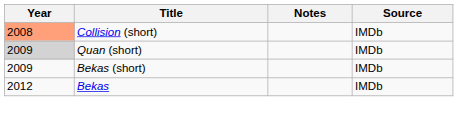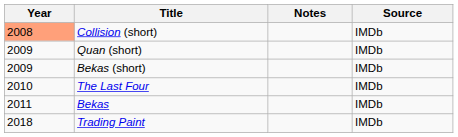 <table class="wikitable sortable" width="100%">
 <tr>
 <th>Year</th>
 <th>Title</th>
 <th class="unsortable">Notes</th>
 <th class="unsortable">Source</th>
 </tr>
 <tr>
 <td style="background: lightsalmon;">2008</td>
 <td><em><a href='#'>Collision</a></em> (short)</td>
 <td></td>
 <td>IMDb</td>
 </tr>
 <tr>
-<td style="background: lightgrey;">2009</td>
+<td>2009</td>
 <td><em>Quan</em> (short)</td>
 <td></td>
 <td>IMDb</td>
 </tr>
 <tr>
 <td>2009</td>
 <td><em>Bekas</em> (short)</td>
 <td></td>
 <td>IMDb</td>
 </tr>
 <tr>
-<td>2012</td>
+<td>2010</td>
+<td><em><a href='#'>The Last Four</a></em></td>
+<td></td>
+<td>IMDb</td>
+</tr>
+<tr>
+<td>2011</td>
 <td><em><a href='#'>Bekas</a></em></td>
 <td></td>
 <td>IMDb</td>
 </tr>
+<tr>
+<td>2018</td>
+<td><em><a href='#'>Trading Paint</a></em></td>
+<td></td>
+<td>IMDb</td>
+</tr>
 </table>
